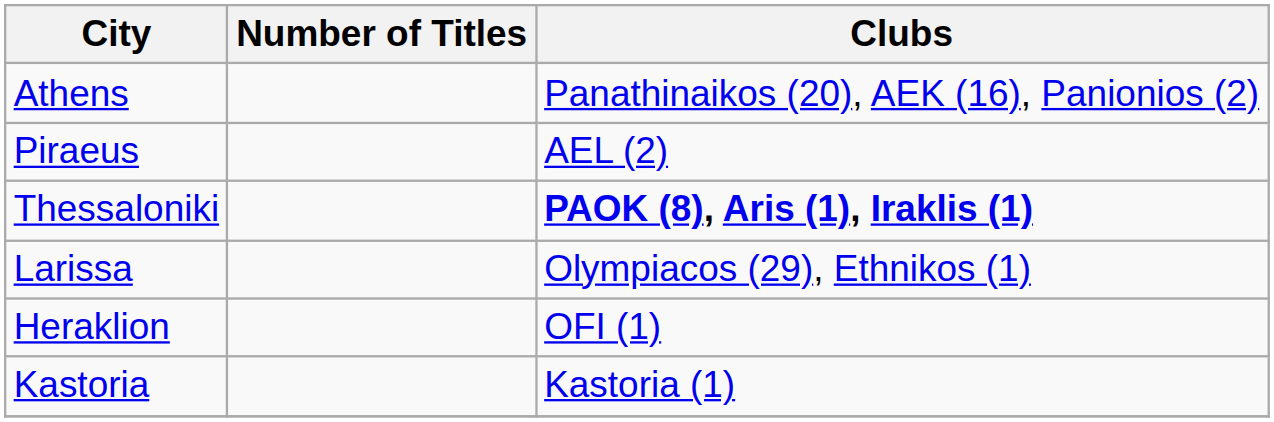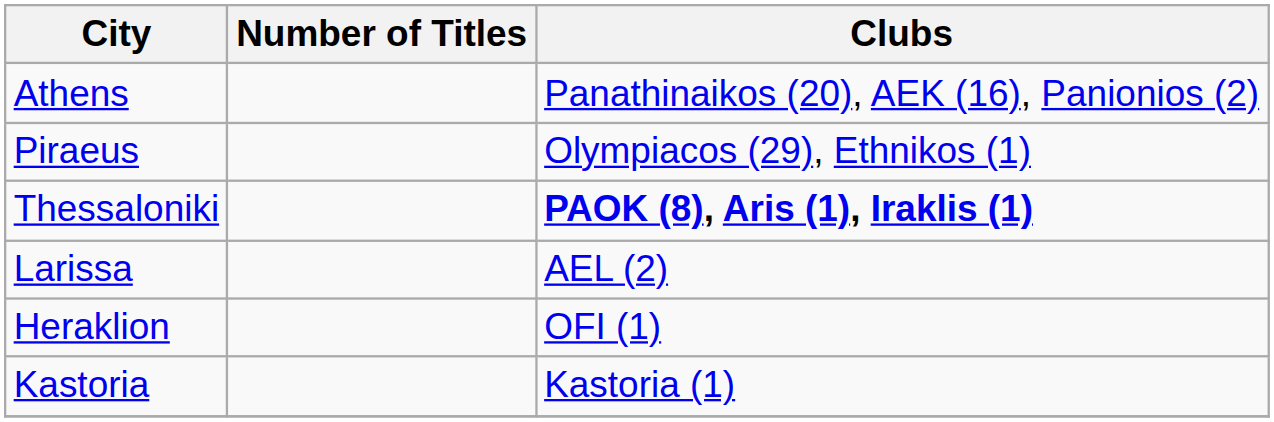 <table class="wikitable">
 <tr>
 <th>City</th>
 <th>Number of Titles</th>
 <th>Clubs</th>
 </tr>
 <tr>
 <td><a href='#'>Athens</a></td>
 <td></td>
 <td><a href='#'>Panathinaikos (20)</a>, <a href='#'>AEK (16)</a>, <a href='#'>Panionios (2)</a></td>
 </tr>
 <tr>
 <td><a href='#'>Piraeus</a></td>
 <td></td>
-<td><a href='#'>AEL (2)</a></td>
+<td><a href='#'>Olympiacos (29)</a>, <a href='#'>Ethnikos (1)</a></td>
 </tr>
 <tr>
 <td><a href='#'>Thessaloniki</a></td>
 <td></td>
 <td><strong><a href='#'>PAOK (8)</a>, <a href='#'>Aris (1)</a>, <a href='#'>Iraklis (1)</a></strong></td>
 </tr>
 <tr>
 <td><a href='#'>Larissa</a></td>
 <td></td>
-<td><a href='#'>Olympiacos (29)</a>, <a href='#'>Ethnikos (1)</a></td>
+<td><a href='#'>AEL (2)</a></td>
 </tr>
 <tr>
 <td><a href='#'>Heraklion</a></td>
 <td></td>
 <td><a href='#'>OFI (1)</a></td>
 </tr>
 <tr>
 <td><a href='#'>Kastoria</a></td>
 <td></td>
 <td><a href='#'>Kastoria (1)</a></td>
 </tr>
 <tr>
 </tr>
 </table>
